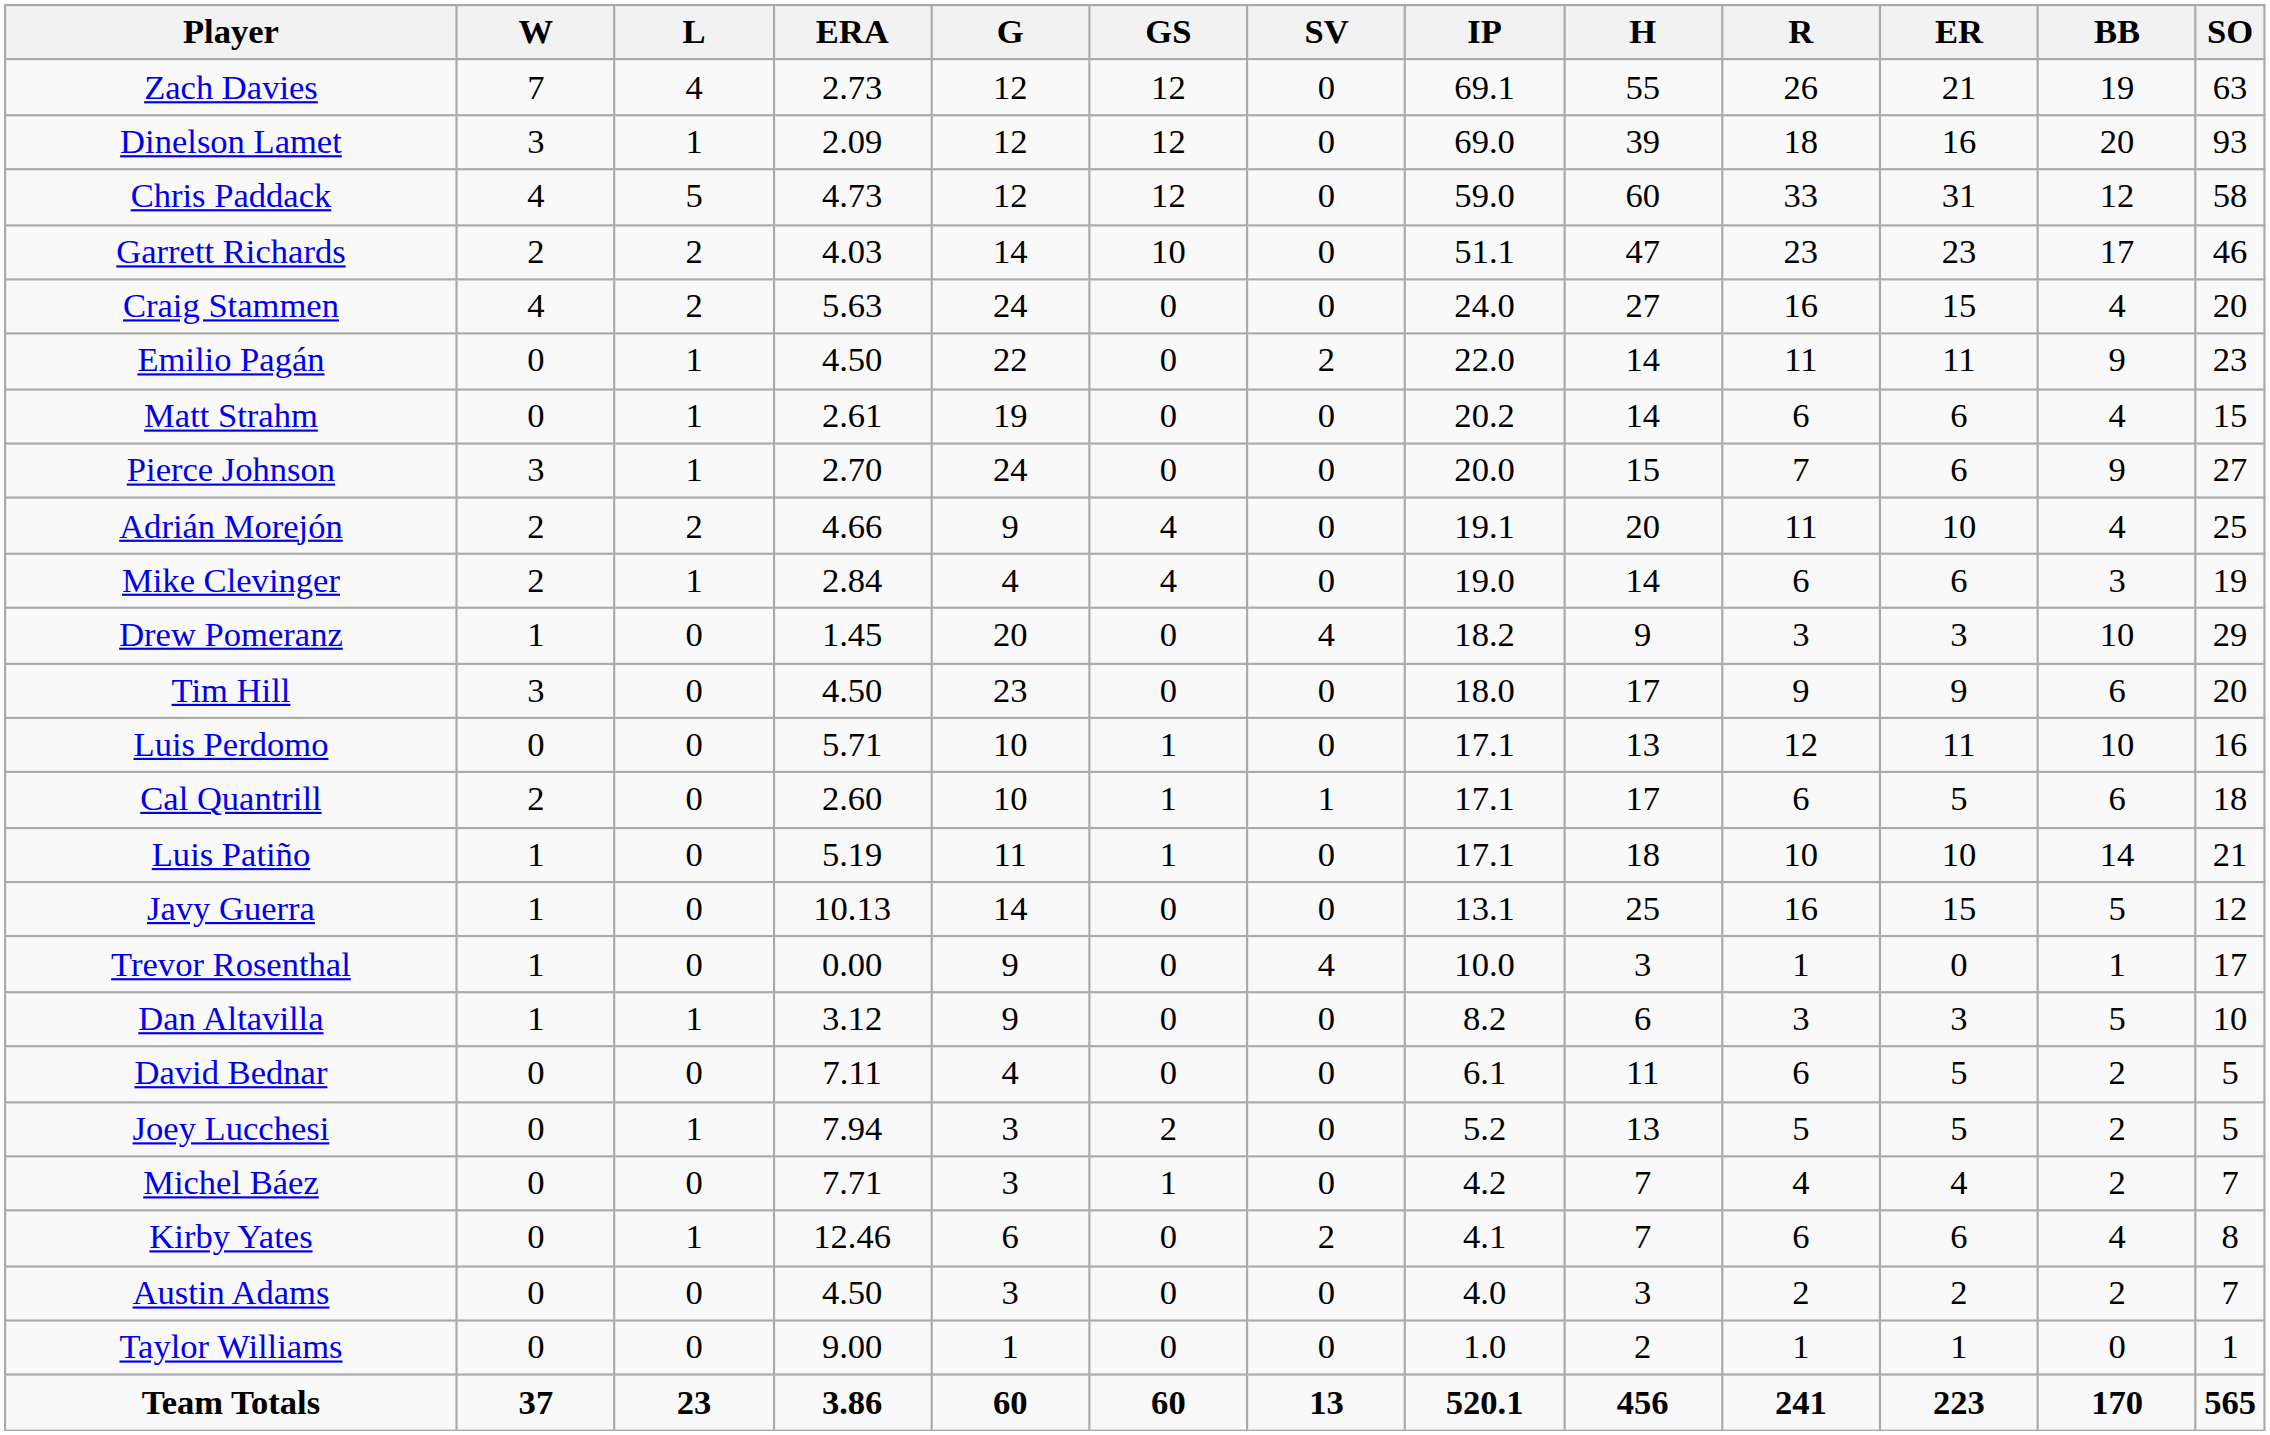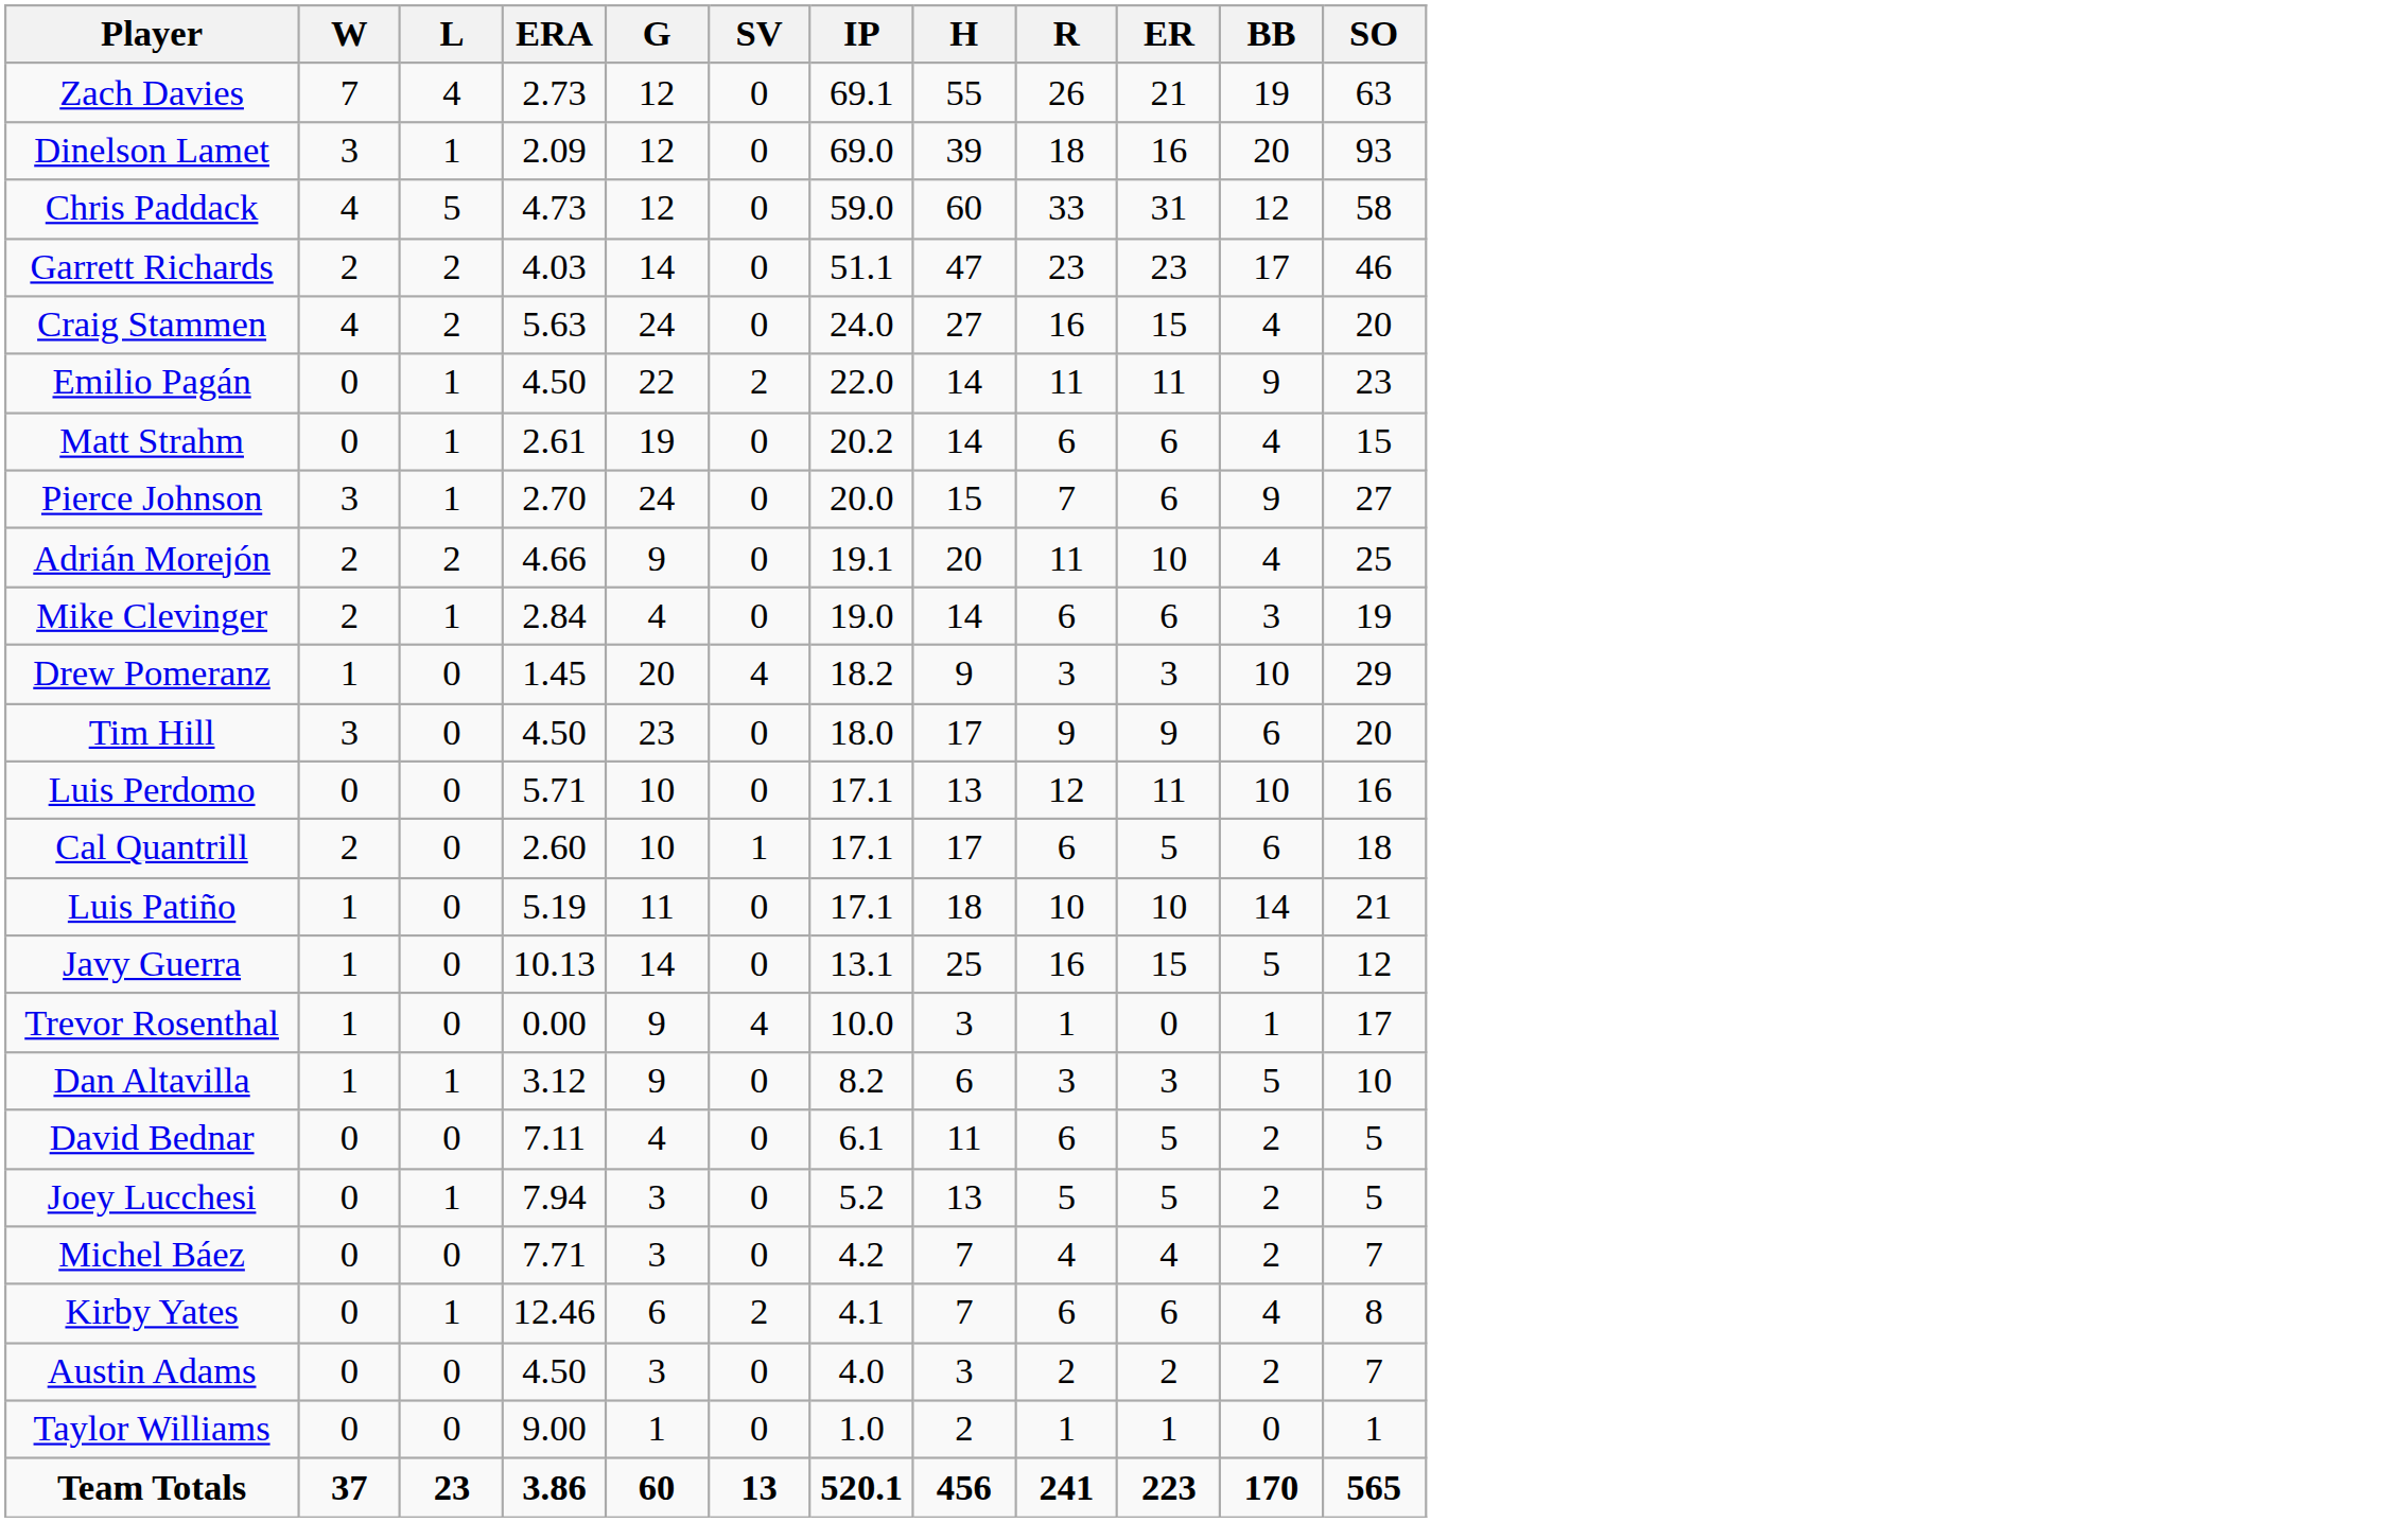 <table class=wikitable style="text-align:center">
 <tr>
 <th bgcolor=#DDDDFF; width="20%">Player</th>
 <th bgcolor=#DDDDFF; width="7%">W</th>
 <th bgcolor=#DDDDFF; width="7%">L</th>
 <th bgcolor=#DDDDFF; width="7%">ERA</th>
 <th bgcolor=#DDDDFF; width="7%">G</th>
-<th bgcolor=#DDDDFF; width="7%">GS</th>
 <th bgcolor=#DDDDFF; width="7%">SV</th>
 <th bgcolor=#DDDDFF; width="7%">IP</th>
 <th bgcolor=#DDDDFF; width="7%">H</th>
 <th bgcolor=#DDDDFF; width="7%">R</th>
 <th bgcolor=#DDDDFF; width="7%">ER</th>
 <th bgcolor=#DDDDFF; width="7%">BB</th>
 <th bgcolor=#DDDDFF; width="7%">SO</th>
 </tr>
 <tr>
 <td><a href='#'>Zach Davies</a></td>
 <td>7</td>
 <td>4</td>
 <td>2.73</td>
-<td>12</td>
 <td>12</td>
 <td>0</td>
 <td>69.1</td>
 <td>55</td>
 <td>26</td>
 <td>21</td>
 <td>19</td>
 <td>63</td>
 </tr>
 <tr>
 <td><a href='#'>Dinelson Lamet</a></td>
 <td>3</td>
 <td>1</td>
 <td>2.09</td>
 <td>12</td>
-<td>12</td>
 <td>0</td>
 <td>69.0</td>
 <td>39</td>
 <td>18</td>
 <td>16</td>
 <td>20</td>
 <td>93</td>
 </tr>
 <tr>
 <td><a href='#'>Chris Paddack</a></td>
 <td>4</td>
 <td>5</td>
 <td>4.73</td>
-<td>12</td>
 <td>12</td>
 <td>0</td>
 <td>59.0</td>
 <td>60</td>
 <td>33</td>
 <td>31</td>
 <td>12</td>
 <td>58</td>
 </tr>
 <tr>
 <td><a href='#'>Garrett Richards</a></td>
 <td>2</td>
 <td>2</td>
 <td>4.03</td>
 <td>14</td>
-<td>10</td>
 <td>0</td>
 <td>51.1</td>
 <td>47</td>
 <td>23</td>
 <td>23</td>
 <td>17</td>
 <td>46</td>
 </tr>
 <tr>
 <td><a href='#'>Craig Stammen</a></td>
 <td>4</td>
 <td>2</td>
 <td>5.63</td>
 <td>24</td>
 <td>0</td>
-<td>0</td>
 <td>24.0</td>
 <td>27</td>
 <td>16</td>
 <td>15</td>
 <td>4</td>
 <td>20</td>
 </tr>
 <tr>
 <td><a href='#'>Emilio Pagán</a></td>
 <td>0</td>
 <td>1</td>
 <td>4.50</td>
 <td>22</td>
-<td>0</td>
 <td>2</td>
 <td>22.0</td>
 <td>14</td>
 <td>11</td>
 <td>11</td>
 <td>9</td>
 <td>23</td>
 </tr>
 <tr>
 <td><a href='#'>Matt Strahm</a></td>
 <td>0</td>
 <td>1</td>
 <td>2.61</td>
 <td>19</td>
 <td>0</td>
-<td>0</td>
 <td>20.2</td>
 <td>14</td>
 <td>6</td>
 <td>6</td>
 <td>4</td>
 <td>15</td>
 </tr>
 <tr>
 <td><a href='#'>Pierce Johnson</a></td>
 <td>3</td>
 <td>1</td>
 <td>2.70</td>
 <td>24</td>
 <td>0</td>
-<td>0</td>
 <td>20.0</td>
 <td>15</td>
 <td>7</td>
 <td>6</td>
 <td>9</td>
 <td>27</td>
 </tr>
 <tr>
 <td><a href='#'>Adrián Morejón</a></td>
 <td>2</td>
 <td>2</td>
 <td>4.66</td>
 <td>9</td>
-<td>4</td>
 <td>0</td>
 <td>19.1</td>
 <td>20</td>
 <td>11</td>
 <td>10</td>
 <td>4</td>
 <td>25</td>
 </tr>
 <tr>
 <td><a href='#'>Mike Clevinger</a></td>
 <td>2</td>
 <td>1</td>
 <td>2.84</td>
-<td>4</td>
 <td>4</td>
 <td>0</td>
 <td>19.0</td>
 <td>14</td>
 <td>6</td>
 <td>6</td>
 <td>3</td>
 <td>19</td>
 </tr>
 <tr>
 <td><a href='#'>Drew Pomeranz</a></td>
 <td>1</td>
 <td>0</td>
 <td>1.45</td>
 <td>20</td>
-<td>0</td>
 <td>4</td>
 <td>18.2</td>
 <td>9</td>
 <td>3</td>
 <td>3</td>
 <td>10</td>
 <td>29</td>
 </tr>
 <tr>
 <td><a href='#'>Tim Hill</a></td>
 <td>3</td>
 <td>0</td>
 <td>4.50</td>
 <td>23</td>
 <td>0</td>
-<td>0</td>
 <td>18.0</td>
 <td>17</td>
 <td>9</td>
 <td>9</td>
 <td>6</td>
 <td>20</td>
 </tr>
 <tr>
 <td><a href='#'>Luis Perdomo</a></td>
 <td>0</td>
 <td>0</td>
 <td>5.71</td>
 <td>10</td>
-<td>1</td>
 <td>0</td>
 <td>17.1</td>
 <td>13</td>
 <td>12</td>
 <td>11</td>
 <td>10</td>
 <td>16</td>
 </tr>
 <tr>
 <td><a href='#'>Cal Quantrill</a></td>
 <td>2</td>
 <td>0</td>
 <td>2.60</td>
 <td>10</td>
 <td>1</td>
-<td>1</td>
 <td>17.1</td>
 <td>17</td>
 <td>6</td>
 <td>5</td>
 <td>6</td>
 <td>18</td>
 </tr>
 <tr>
 <td><a href='#'>Luis Patiño</a></td>
 <td>1</td>
 <td>0</td>
 <td>5.19</td>
 <td>11</td>
-<td>1</td>
 <td>0</td>
 <td>17.1</td>
 <td>18</td>
 <td>10</td>
 <td>10</td>
 <td>14</td>
 <td>21</td>
 </tr>
 <tr>
 <td><a href='#'>Javy Guerra</a></td>
 <td>1</td>
 <td>0</td>
 <td>10.13</td>
 <td>14</td>
 <td>0</td>
-<td>0</td>
 <td>13.1</td>
 <td>25</td>
 <td>16</td>
 <td>15</td>
 <td>5</td>
 <td>12</td>
 </tr>
 <tr>
 <td><a href='#'>Trevor Rosenthal</a></td>
 <td>1</td>
 <td>0</td>
 <td>0.00</td>
 <td>9</td>
-<td>0</td>
 <td>4</td>
 <td>10.0</td>
 <td>3</td>
 <td>1</td>
 <td>0</td>
 <td>1</td>
 <td>17</td>
 </tr>
 <tr>
 <td><a href='#'>Dan Altavilla</a></td>
 <td>1</td>
 <td>1</td>
 <td>3.12</td>
 <td>9</td>
 <td>0</td>
-<td>0</td>
 <td>8.2</td>
 <td>6</td>
 <td>3</td>
 <td>3</td>
 <td>5</td>
 <td>10</td>
 </tr>
 <tr>
 <td><a href='#'>David Bednar</a></td>
 <td>0</td>
 <td>0</td>
 <td>7.11</td>
 <td>4</td>
 <td>0</td>
-<td>0</td>
 <td>6.1</td>
 <td>11</td>
 <td>6</td>
 <td>5</td>
 <td>2</td>
 <td>5</td>
 </tr>
 <tr>
 <td><a href='#'>Joey Lucchesi</a></td>
 <td>0</td>
 <td>1</td>
 <td>7.94</td>
 <td>3</td>
-<td>2</td>
 <td>0</td>
 <td>5.2</td>
 <td>13</td>
 <td>5</td>
 <td>5</td>
 <td>2</td>
 <td>5</td>
 </tr>
 <tr>
 <td><a href='#'>Michel Báez</a></td>
 <td>0</td>
 <td>0</td>
 <td>7.71</td>
 <td>3</td>
-<td>1</td>
 <td>0</td>
 <td>4.2</td>
 <td>7</td>
 <td>4</td>
 <td>4</td>
 <td>2</td>
 <td>7</td>
 </tr>
 <tr>
 <td><a href='#'>Kirby Yates</a></td>
 <td>0</td>
 <td>1</td>
 <td>12.46</td>
 <td>6</td>
-<td>0</td>
 <td>2</td>
 <td>4.1</td>
 <td>7</td>
 <td>6</td>
 <td>6</td>
 <td>4</td>
 <td>8</td>
 </tr>
 <tr>
 <td><a href='#'>Austin Adams</a></td>
 <td>0</td>
 <td>0</td>
 <td>4.50</td>
 <td>3</td>
 <td>0</td>
-<td>0</td>
 <td>4.0</td>
 <td>3</td>
 <td>2</td>
 <td>2</td>
 <td>2</td>
 <td>7</td>
 </tr>
 <tr>
 <td><a href='#'>Taylor Williams</a></td>
 <td>0</td>
 <td>0</td>
 <td>9.00</td>
 <td>1</td>
 <td>0</td>
-<td>0</td>
 <td>1.0</td>
 <td>2</td>
 <td>1</td>
 <td>1</td>
 <td>0</td>
 <td>1</td>
 </tr>
 <tr>
 <td><strong>Team Totals</strong></td>
 <td><strong>37</strong></td>
 <td><strong>23</strong></td>
 <td><strong>3.86</strong></td>
 <td><strong>60</strong></td>
-<td><strong>60</strong></td>
 <td><strong>13</strong></td>
 <td><strong>520.1</strong></td>
 <td><strong>456</strong></td>
 <td><strong>241</strong></td>
 <td><strong>223</strong></td>
 <td><strong>170</strong></td>
 <td><strong>565</strong></td>
 </tr>
 </table>
